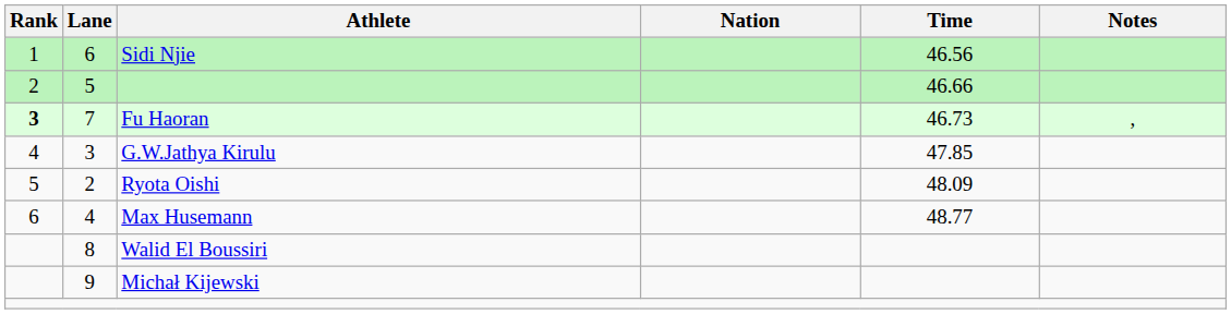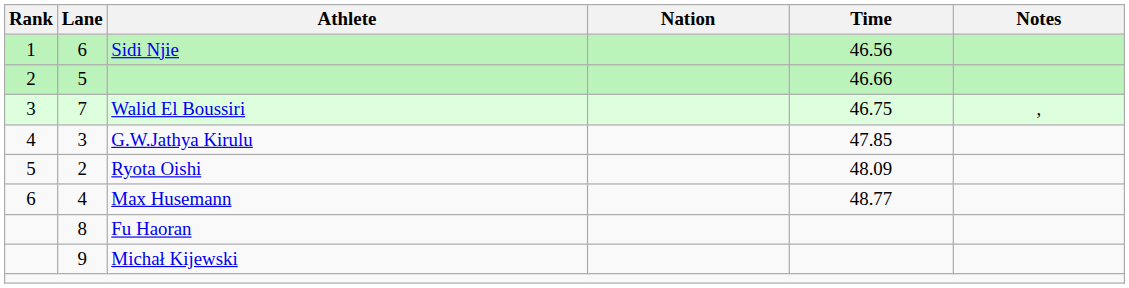 <table class="wikitable sortable" style="text-align:center;width: 60%;">
 <tr>
 <th scope="col" style="width: 10px;">Rank</th>
 <th scope="col" style="width: 10px;">Lane</th>
 <th scope="col">Athlete</th>
 <th scope="col">Nation</th>
 <th scope="col">Time</th>
 <th scope="col">Notes</th>
 </tr>
 <tr bgcolor=bbf3bb>
 <td>1</td>
 <td>6</td>
 <td align=left><a href='#'>Sidi Njie</a></td>
 <td align=left></td>
 <td>46.56</td>
 <td></td>
 </tr>
 <tr bgcolor=bbf3bb>
 <td>2</td>
 <td>5</td>
 <td align=left></td>
 <td align=left></td>
 <td>46.66</td>
 <td></td>
 </tr>
 <tr bgcolor=ddffdd>
-<td><strong>3</strong></td>
+<td>3</td>
 <td>7</td>
-<td align=left><a href='#'>Fu Haoran</a></td>
+<td align=left><a href='#'>Walid El Boussiri</a></td>
 <td align=left></td>
-<td>46.73</td>
+<td>46.75</td>
 <td>, </td>
 </tr>
 <tr>
 <td>4</td>
 <td>3</td>
 <td align=left><a href='#'>G.W.Jathya Kirulu</a></td>
 <td align=left></td>
 <td>47.85</td>
 <td></td>
 </tr>
 <tr>
 <td>5</td>
 <td>2</td>
 <td align=left><a href='#'>Ryota Oishi</a></td>
 <td align=left></td>
 <td>48.09</td>
 <td></td>
 </tr>
 <tr>
 <td>6</td>
 <td>4</td>
 <td align=left><a href='#'>Max Husemann</a></td>
 <td align=left></td>
 <td>48.77</td>
 <td></td>
 </tr>
 <tr>
 <td></td>
 <td>8</td>
-<td align=left><a href='#'>Walid El Boussiri</a></td>
+<td align=left><a href='#'>Fu Haoran</a></td>
 <td align=left></td>
 <td></td>
 <td></td>
 </tr>
 <tr>
 <td></td>
 <td>9</td>
 <td align=left><a href='#'>Michał Kijewski</a></td>
 <td align=left></td>
 <td></td>
 <td></td>
 </tr>
 <tr class="sortbottom">
 <td colspan="6"></td>
 </tr>
 </table>
